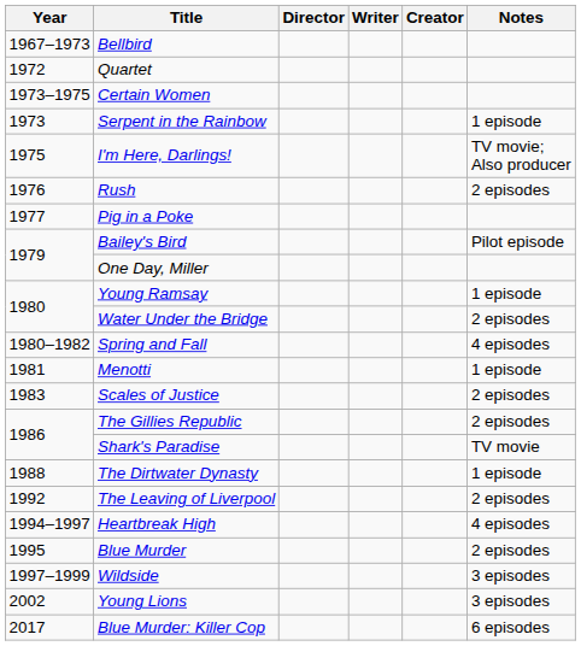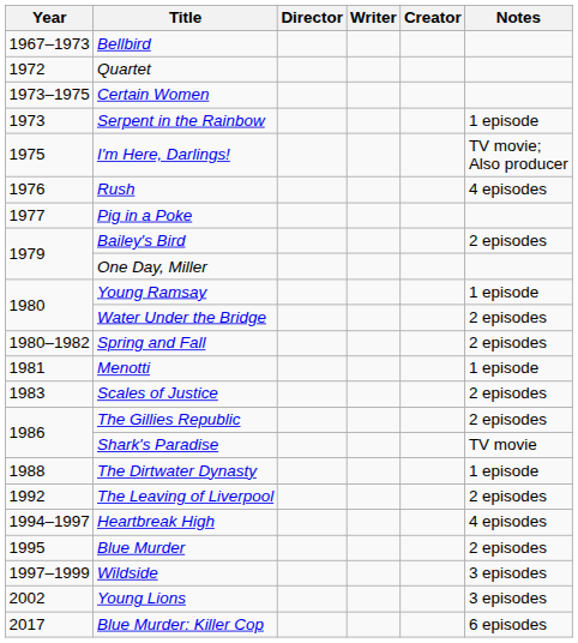 <table class="wikitable">
 <tr>
 <th>Year</th>
 <th>Title</th>
 <th>Director</th>
 <th>Writer</th>
 <th>Creator</th>
 <th>Notes</th>
 </tr>
 <tr>
 <td>1967–1973</td>
 <td><em><a href='#'>Bellbird</a></em></td>
 <td></td>
 <td></td>
 <td></td>
 <td></td>
 </tr>
 <tr>
 <td>1972</td>
 <td><em>Quartet</em></td>
 <td></td>
 <td></td>
 <td></td>
 <td></td>
 </tr>
 <tr>
 <td>1973–1975</td>
 <td><em><a href='#'>Certain Women</a></em></td>
 <td></td>
 <td></td>
 <td></td>
 <td></td>
 </tr>
 <tr>
 <td>1973</td>
 <td><em><a href='#'>Serpent in the Rainbow</a></em></td>
 <td></td>
 <td></td>
 <td></td>
 <td>1 episode</td>
 </tr>
 <tr>
 <td>1975</td>
 <td><em><a href='#'>I'm Here, Darlings!</a></em></td>
 <td></td>
 <td></td>
 <td></td>
 <td>TV movie;<br>Also producer</td>
 </tr>
 <tr>
 <td>1976</td>
 <td><em><a href='#'>Rush</a></em></td>
 <td></td>
 <td></td>
 <td></td>
-<td>2 episodes</td>
+<td>4 episodes</td>
 </tr>
 <tr>
 <td>1977</td>
 <td><em><a href='#'>Pig in a Poke</a></em></td>
 <td></td>
 <td></td>
 <td></td>
 <td></td>
 </tr>
 <tr>
 <td rowspan="2">1979</td>
 <td><em><a href='#'>Bailey's Bird</a></em></td>
 <td></td>
 <td></td>
 <td></td>
-<td>Pilot episode</td>
+<td>2 episodes</td>
 </tr>
 <tr>
 <td><em>One Day, Miller</em></td>
 <td></td>
 <td></td>
 <td></td>
 <td></td>
 </tr>
 <tr>
 <td rowspan="2">1980</td>
 <td><em><a href='#'>Young Ramsay</a></em></td>
 <td></td>
 <td></td>
 <td></td>
 <td>1 episode</td>
 </tr>
 <tr>
 <td><em><a href='#'>Water Under the Bridge</a></em></td>
 <td></td>
 <td></td>
 <td></td>
 <td>2 episodes</td>
 </tr>
 <tr>
 <td>1980–1982</td>
 <td><em><a href='#'>Spring and Fall</a></em></td>
 <td></td>
 <td></td>
 <td></td>
-<td>4 episodes</td>
+<td>2 episodes</td>
 </tr>
 <tr>
 <td>1981</td>
 <td><em><a href='#'>Menotti</a></em></td>
 <td></td>
 <td></td>
 <td></td>
 <td>1 episode</td>
 </tr>
 <tr>
 <td>1983</td>
 <td><em><a href='#'>Scales of Justice</a></em></td>
 <td></td>
 <td></td>
 <td></td>
 <td>2 episodes</td>
 </tr>
 <tr>
 <td rowspan="2">1986</td>
 <td><em><a href='#'>The Gillies Republic</a></em></td>
 <td></td>
 <td></td>
 <td></td>
 <td>2 episodes</td>
 </tr>
 <tr>
 <td><em><a href='#'>Shark's Paradise</a></em></td>
 <td></td>
 <td></td>
 <td></td>
 <td>TV movie</td>
 </tr>
 <tr>
 <td>1988</td>
 <td><em><a href='#'>The Dirtwater Dynasty</a></em></td>
 <td></td>
 <td></td>
 <td></td>
 <td>1 episode</td>
 </tr>
 <tr>
 <td>1992</td>
 <td><em><a href='#'>The Leaving of Liverpool</a></em></td>
 <td></td>
 <td></td>
 <td></td>
 <td>2 episodes</td>
 </tr>
 <tr>
 <td>1994–1997</td>
 <td><em><a href='#'>Heartbreak High</a></em></td>
 <td></td>
 <td></td>
 <td></td>
 <td>4 episodes</td>
 </tr>
 <tr>
 <td>1995</td>
 <td><em><a href='#'>Blue Murder</a></em></td>
 <td></td>
 <td></td>
 <td></td>
 <td>2 episodes</td>
 </tr>
 <tr>
 <td>1997–1999</td>
 <td><em><a href='#'>Wildside</a></em></td>
 <td></td>
 <td></td>
 <td></td>
 <td>3 episodes</td>
 </tr>
 <tr>
 <td>2002</td>
 <td><em><a href='#'>Young Lions</a></em></td>
 <td></td>
 <td></td>
 <td></td>
 <td>3 episodes</td>
 </tr>
 <tr>
 <td>2017</td>
 <td><em><a href='#'>Blue Murder: Killer Cop</a></em></td>
 <td></td>
 <td></td>
 <td></td>
 <td>6 episodes</td>
 </tr>
 </table>
